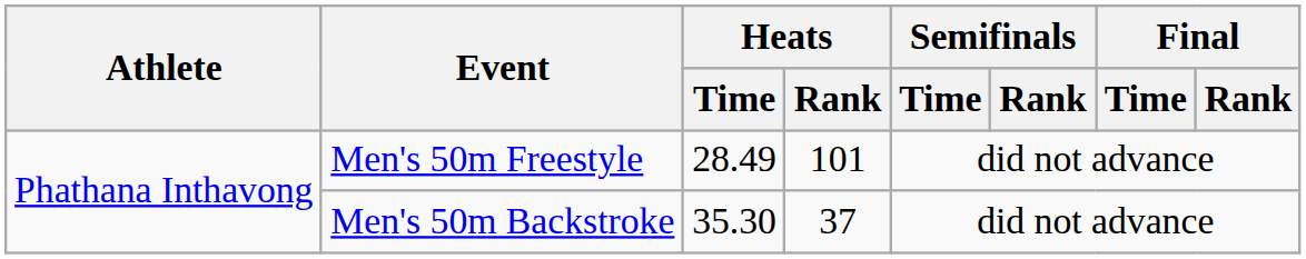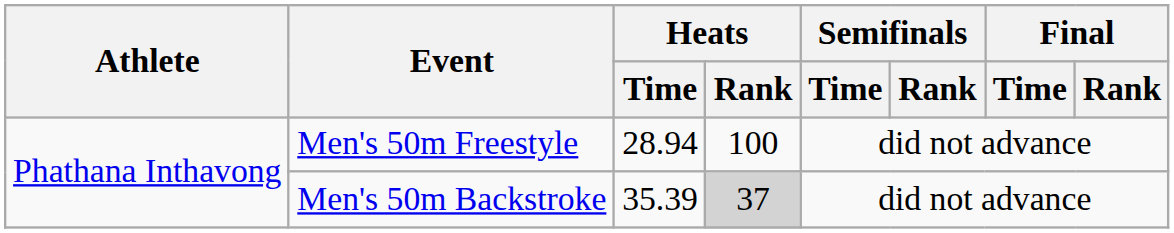 <table class=wikitable style="font-size:90%">
 <tr>
 <th rowspan="2">Athlete</th>
 <th rowspan="2">Event</th>
 <th colspan="2">Heats</th>
 <th colspan="2">Semifinals</th>
 <th colspan="2">Final</th>
 </tr>
 <tr>
 <th>Time</th>
 <th>Rank</th>
 <th>Time</th>
 <th>Rank</th>
 <th>Time</th>
 <th>Rank</th>
 </tr>
 <tr>
 <td rowspan="2"><a href='#'>Phathana Inthavong</a></td>
 <td><a href='#'>Men's 50m Freestyle</a></td>
-<td align=center>28.49</td>
-<td align=center>101</td>
+<td align=center>28.94</td>
+<td align=center>100</td>
 <td align=center colspan=4>did not advance</td>
 </tr>
 <tr>
 <td><a href='#'>Men's 50m Backstroke</a></td>
-<td align=center>35.30</td>
-<td align=center>37</td>
+<td align=center>35.39</td>
+<td align=center style="background: lightgrey;">37</td>
 <td align=center colspan=4>did not advance</td>
 </tr>
 </table>
